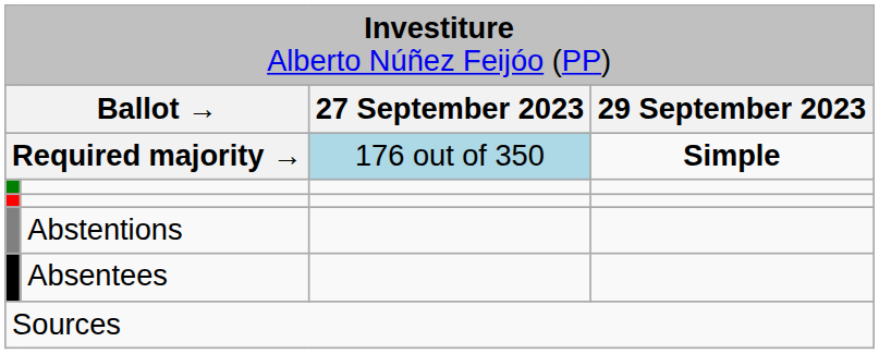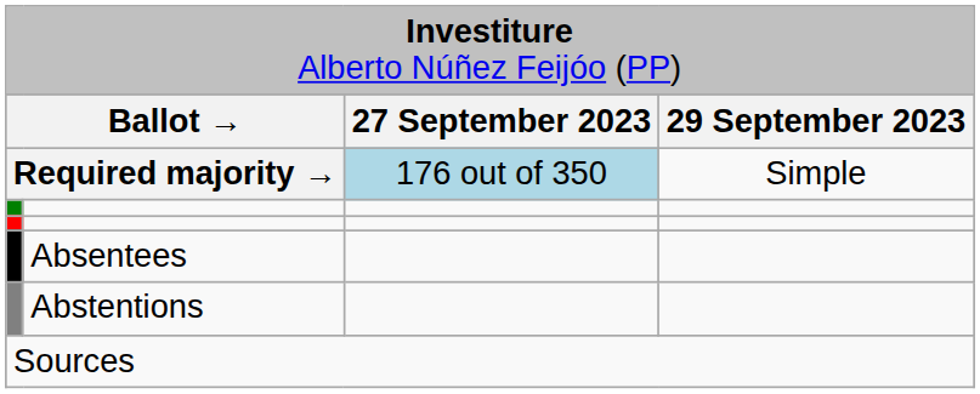 <table class="wikitable" style="text-align:center;">
 <tr>
 <td colspan="4" align="center" bgcolor="#C0C0C0"><strong>Investiture</strong><br><a href='#'>Alberto Núñez Feijóo</a> (<a href='#'>PP</a>)</td>
 </tr>
 <tr>
 <th colspan="2" style="width:150px;">Ballot →</th>
 <th>27 September 2023</th>
 <th>29 September 2023</th>
 </tr>
 <tr>
 <th colspan="2">Required majority →</th>
 <td style="background: lightblue;">176 out of 350 </td>
-<td><strong>Simple </strong></td>
+<td>Simple </td>
 </tr>
 <tr>
 <th style="width:1px; background:green;"></th>
 <td style="text-align:left;"></td>
 <td></td>
 <td></td>
 </tr>
 <tr>
 <th style="color:inherit;background:red;"></th>
 <td style="text-align:left;"></td>
 <td></td>
 <td></td>
 </tr>
 <tr>
-<th style="color:inherit;background:gray;"></th>
-<td style="text-align:left;"><span>Abstentions</span></td>
+<th style="color:inherit;background:black;"></th>
+<td style="text-align:left;"><span>Absentees</span></td>
 <td></td>
 <td></td>
 </tr>
 <tr>
-<th style="color:inherit;background:black;"></th>
-<td style="text-align:left;"><span>Absentees</span></td>
+<th style="color:inherit;background:gray;"></th>
+<td style="text-align:left;"><span>Abstentions</span></td>
 <td></td>
 <td></td>
 </tr>
 <tr>
 <td style="text-align:left;" colspan="4">Sources</td>
 </tr>
 </table>
